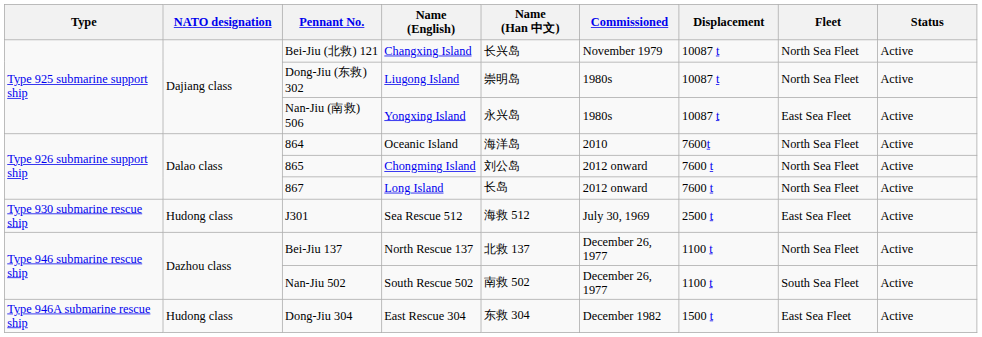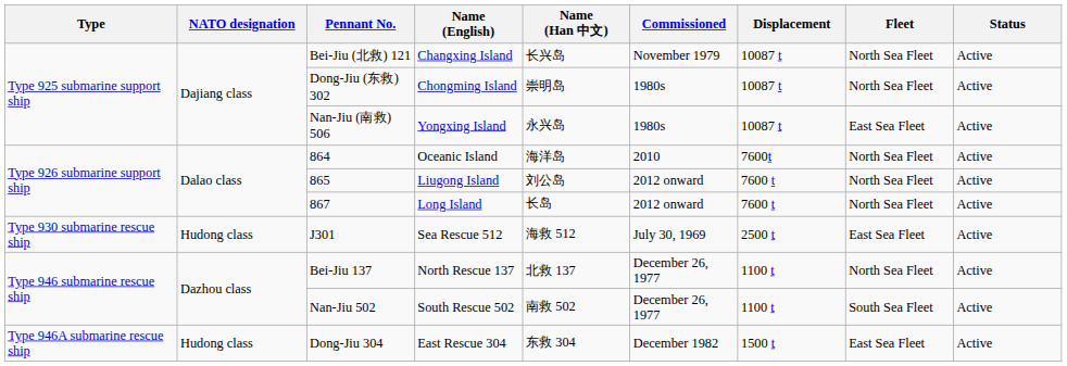 <table class="wikitable sortable"  style="margin:auto; width:100%;">
 <tr>
 <th style="text-align:center; width:16%;">Type</th>
 <th style="text-align:center; width:12%;"><a href='#'>NATO designation</a></th>
 <th style="text-align:center; width:10%;"><a href='#'>Pennant No.</a></th>
 <th style="text-align:center; width:10%;">Name<br>(English)</th>
 <th style="text-align:center; width:10%;">Name<br>(Han 中文)</th>
 <th style="text-align:center; width:10%;"><a href='#'>Commissioned</a></th>
 <th style="text-align:center; width:10%;">Displacement</th>
 <th style="text-align:center; width:10%;">Fleet</th>
 <th style="text-align:center; width:10%;">Status</th>
 </tr>
 <tr>
 <td rowspan="3"><a href='#'>Type 925 submarine support ship</a></td>
 <td rowspan="3">Dajiang class</td>
 <td>Bei-Jiu (北救) 121</td>
 <td><a href='#'>Changxing Island</a></td>
 <td>长兴岛</td>
 <td>November 1979</td>
 <td>10087 <a href='#'>t</a></td>
 <td>North Sea Fleet</td>
 <td><span>Active</span></td>
 </tr>
 <tr>
 <td>Dong-Jiu (东救) 302</td>
-<td><a href='#'>Liugong Island</a></td>
+<td><a href='#'>Chongming Island</a></td>
 <td>崇明岛</td>
 <td>1980s</td>
 <td>10087 <a href='#'>t</a></td>
 <td>North Sea Fleet</td>
 <td><span>Active</span></td>
 </tr>
 <tr>
 <td>Nan-Jiu (南救) 506</td>
 <td><a href='#'>Yongxing Island</a></td>
 <td>永兴岛</td>
 <td>1980s</td>
 <td>10087 <a href='#'>t</a></td>
 <td>East Sea Fleet</td>
 <td><span>Active</span></td>
 </tr>
 <tr>
 <td rowspan="3"><a href='#'>Type 926 submarine support ship</a></td>
 <td rowspan="3">Dalao class</td>
 <td>864</td>
 <td>Oceanic Island</td>
 <td>海洋岛</td>
 <td>2010</td>
 <td>7600<a href='#'>t</a></td>
 <td>North Sea Fleet</td>
 <td><span>Active</span></td>
 </tr>
 <tr>
 <td>865</td>
-<td><a href='#'>Chongming Island</a></td>
+<td><a href='#'>Liugong Island</a></td>
 <td>刘公岛</td>
 <td>2012 onward</td>
 <td>7600 <a href='#'>t</a></td>
 <td>North Sea Fleet</td>
 <td><span>Active</span></td>
 </tr>
 <tr>
 <td>867</td>
 <td><a href='#'>Long Island</a></td>
 <td>长岛</td>
 <td>2012 onward</td>
 <td>7600 <a href='#'>t</a></td>
 <td>North Sea Fleet</td>
 <td><span>Active</span></td>
 </tr>
 <tr>
 <td><a href='#'>Type 930 submarine rescue ship</a></td>
 <td>Hudong class</td>
 <td>J301</td>
 <td>Sea Rescue 512</td>
 <td>海救 512</td>
 <td>July 30, 1969</td>
 <td>2500 <a href='#'>t</a></td>
 <td>East Sea Fleet</td>
 <td><span>Active</span></td>
 </tr>
 <tr>
 <td rowspan="2"><a href='#'>Type 946 submarine rescue ship</a></td>
 <td rowspan="2">Dazhou class</td>
 <td>Bei-Jiu 137</td>
 <td>North Rescue 137</td>
 <td>北救 137</td>
 <td>December 26, 1977</td>
 <td>1100 <a href='#'>t</a></td>
 <td>North Sea Fleet</td>
 <td><span>Active</span></td>
 </tr>
 <tr>
 <td>Nan-Jiu 502</td>
 <td>South Rescue 502</td>
 <td>南救 502</td>
 <td>December 26, 1977</td>
 <td>1100 <a href='#'>t</a></td>
 <td>South Sea Fleet</td>
 <td><span>Active</span></td>
 </tr>
 <tr>
 <td><a href='#'>Type 946A submarine rescue ship</a></td>
 <td>Hudong class</td>
 <td>Dong-Jiu 304</td>
 <td>East Rescue 304</td>
 <td>东救 304</td>
 <td>December 1982</td>
 <td>1500 <a href='#'>t</a></td>
 <td>East Sea Fleet</td>
 <td><span>Active</span></td>
 </tr>
 </table>
